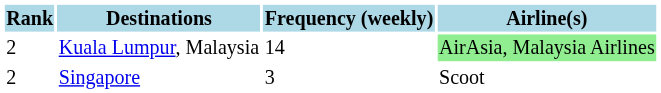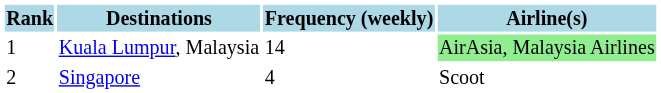 <table class="sortable" style="font-size:89%; align=center;">
 <tr style="background:lightblue;">
 <th>Rank</th>
 <th>Destinations</th>
 <th>Frequency (weekly)</th>
 <th>Airline(s)</th>
 </tr>
 <tr>
-<td>2</td>
+<td>1</td>
 <td> <a href='#'>Kuala Lumpur</a>, Malaysia</td>
 <td>14</td>
 <td style="background: lightgreen;">AirAsia, Malaysia Airlines</td>
 </tr>
 <tr>
 <td>2</td>
 <td> <a href='#'>Singapore</a></td>
-<td>3</td>
+<td>4</td>
 <td>Scoot</td>
 </tr>
 <tr>
 </tr>
 </table>
